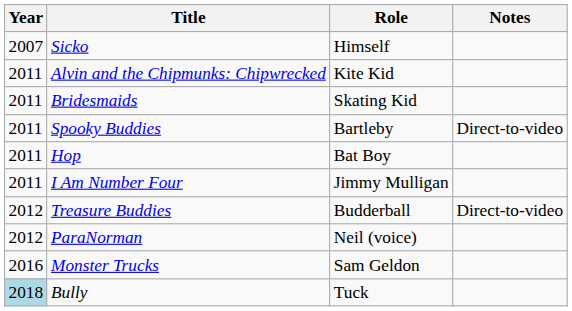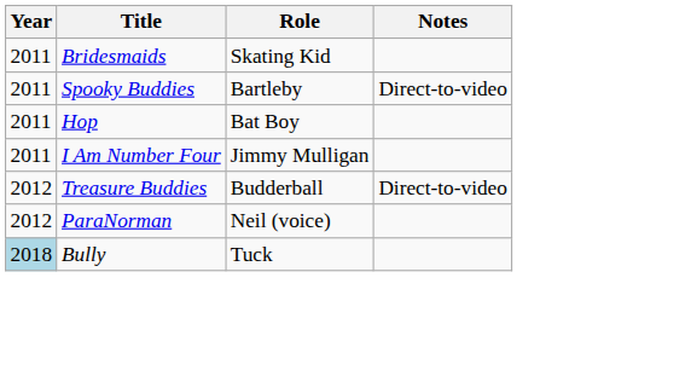 <table class="wikitable sortable">
 <tr>
 <th>Year</th>
 <th>Title</th>
 <th>Role</th>
 <th class="unsortable">Notes</th>
-</tr>
-<tr>
-<td>2007</td>
-<td><em><a href='#'>Sicko</a></em></td>
-<td>Himself</td>
-<td></td>
-</tr>
-<tr>
-<td>2011</td>
-<td><em><a href='#'>Alvin and the Chipmunks: Chipwrecked</a></em></td>
-<td>Kite Kid</td>
-<td></td>
 </tr>
 <tr>
 <td>2011</td>
 <td><em><a href='#'>Bridesmaids</a></em></td>
 <td>Skating Kid</td>
 <td></td>
 </tr>
 <tr>
 <td>2011</td>
 <td><em><a href='#'>Spooky Buddies</a></em></td>
 <td>Bartleby</td>
 <td>Direct-to-video</td>
 </tr>
 <tr>
 <td>2011</td>
 <td><em><a href='#'>Hop</a></em></td>
 <td>Bat Boy</td>
 <td></td>
 </tr>
 <tr>
 <td>2011</td>
 <td><em><a href='#'>I Am Number Four</a></em></td>
 <td>Jimmy Mulligan</td>
 <td></td>
 </tr>
 <tr>
 <td>2012</td>
 <td><em><a href='#'>Treasure Buddies</a></em></td>
 <td>Budderball</td>
 <td>Direct-to-video</td>
 </tr>
 <tr>
 <td>2012</td>
 <td><em><a href='#'>ParaNorman</a></em></td>
 <td>Neil (voice)</td>
 <td></td>
 </tr>
 <tr>
-<td>2016</td>
-<td><em><a href='#'>Monster Trucks</a></em></td>
-<td>Sam Geldon</td>
-<td></td>
-</tr>
-<tr>
 <td style="background: lightblue;">2018</td>
 <td><em>Bully</em></td>
 <td>Tuck</td>
 <td></td>
 </tr>
 </table>
